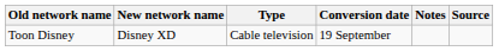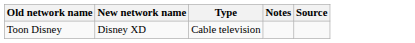 <table class="wikitable sortable">
 <tr>
 <th>Old network name</th>
 <th>New network name</th>
 <th>Type</th>
-<th>Conversion date</th>
 <th>Notes</th>
 <th>Source</th>
 </tr>
 <tr>
 <td>Toon Disney</td>
 <td>Disney XD</td>
 <td>Cable television</td>
-<td>19 September</td>
 <td></td>
 <td></td>
 </tr>
 </table>
